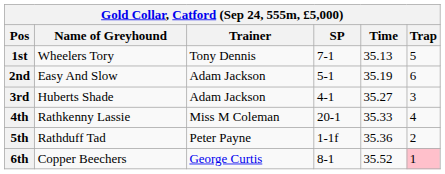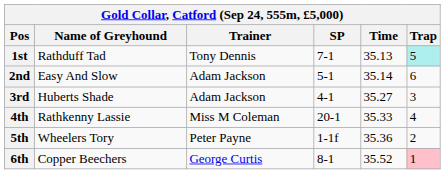 <table class="wikitable">
 <tr>
 <th colspan="6"><a href='#'>Gold Collar</a>, <a href='#'>Catford</a> (Sep 24, 555m, £5,000)</th>
 </tr>
 <tr>
 <th width=30>Pos</th>
 <th width=180>Name of Greyhound</th>
 <th width=150>Trainer</th>
 <th width=50>SP</th>
 <th width=50>Time</th>
 <th width=30>Trap</th>
 </tr>
 <tr>
 <th>1st</th>
-<td>Wheelers Tory</td>
+<td>Rathduff Tad</td>
 <td>Tony Dennis</td>
 <td>7-1</td>
 <td>35.13</td>
-<td>5</td>
+<td style="background: paleturquoise;">5</td>
 </tr>
 <tr>
 <th>2nd</th>
 <td>Easy And Slow</td>
 <td>Adam Jackson</td>
 <td>5-1</td>
-<td>35.19</td>
+<td>35.14</td>
 <td>6</td>
 </tr>
 <tr>
 <th>3rd</th>
 <td>Huberts Shade</td>
 <td>Adam Jackson</td>
 <td>4-1</td>
 <td>35.27</td>
 <td>3</td>
 </tr>
 <tr>
 <th>4th</th>
 <td>Rathkenny Lassie</td>
 <td>Miss M Coleman</td>
 <td>20-1</td>
 <td>35.33</td>
 <td>4</td>
 </tr>
 <tr>
 <th>5th</th>
-<td>Rathduff Tad</td>
+<td>Wheelers Tory</td>
 <td>Peter Payne</td>
 <td>1-1f</td>
 <td>35.36</td>
 <td>2</td>
 </tr>
 <tr>
 <th>6th</th>
 <td>Copper Beechers</td>
 <td><a href='#'>George Curtis</a></td>
 <td>8-1</td>
 <td>35.52</td>
 <td style="background: pink;">1</td>
 </tr>
 </table>
